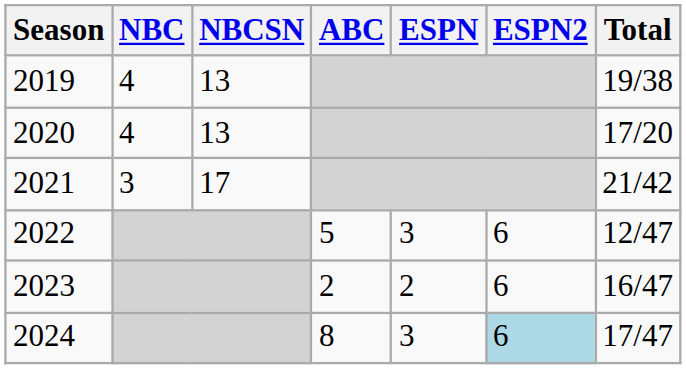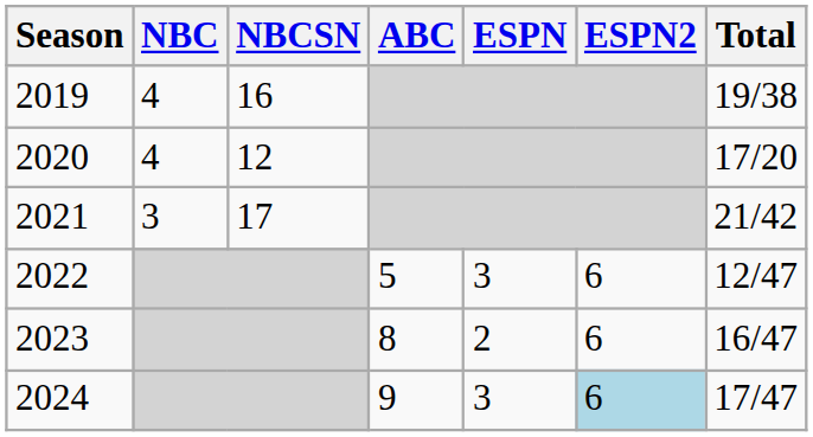 <table class="wikitable sortable" style="margin:0 1em; float:right">
 <tr style="font-size:85%">
 <th>Season</th>
 <th><a href='#'>NBC</a></th>
 <th><a href='#'>NBCSN</a></th>
 <th><a href='#'>ABC</a></th>
 <th><a href='#'>ESPN</a></th>
 <th><a href='#'>ESPN2</a></th>
 <th>Total</th>
 </tr>
 <tr style="font-size:85%">
 <td>2019</td>
 <td>4</td>
-<td>13</td>
+<td>16</td>
 <td colspan="3" style="background:lightgrey"></td>
 <td>19/38</td>
 </tr>
 <tr style="font-size:85%">
 <td>2020</td>
 <td>4</td>
-<td>13</td>
+<td>12</td>
 <td colspan="3" style="background:lightgrey"></td>
 <td>17/20</td>
 </tr>
 <tr style="font-size:85%">
 <td>2021</td>
 <td>3</td>
 <td>17</td>
 <td colspan="3" style="background:lightgrey"></td>
 <td>21/42</td>
 </tr>
 <tr style="font-size:85%">
 <td>2022</td>
 <td colspan="2" style="background:lightgrey"></td>
 <td>5</td>
 <td>3</td>
 <td>6</td>
 <td>12/47</td>
 </tr>
 <tr style="font-size:85%">
 <td>2023</td>
 <td colspan="2" style="background:lightgrey"></td>
-<td>2</td>
+<td>8</td>
 <td>2</td>
 <td>6</td>
 <td>16/47</td>
 </tr>
 <tr style="font-size:85%">
 <td>2024</td>
 <td colspan="2" style="background:lightgrey"></td>
-<td>8</td>
+<td>9</td>
 <td>3</td>
 <td style="background: lightblue;">6</td>
 <td>17/47</td>
 </tr>
 </table>
